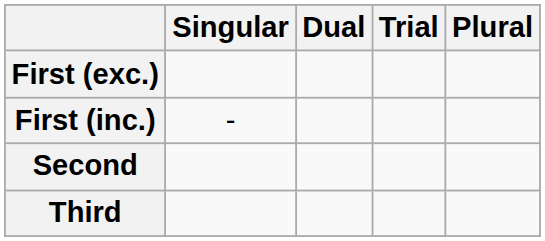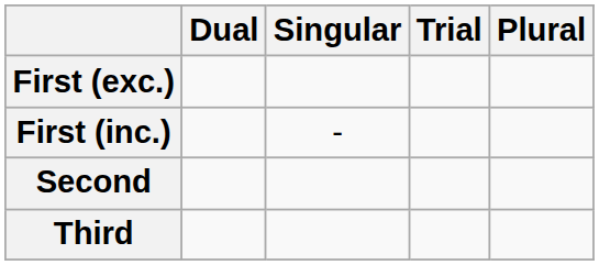 <table class="wikitable" style="text-align: center;">
 <tr>
 <th></th>
+<th>Dual</th>
 <th>Singular</th>
-<th>Dual</th>
 <th>Trial</th>
 <th>Plural</th>
 </tr>
 <tr>
 <th>First (exc.)</th>
 <td></td>
 <td></td>
 <td></td>
 <td></td>
 </tr>
 <tr>
 <th>First (inc.)</th>
+<td></td>
 <td>-</td>
-<td></td>
 <td></td>
 <td></td>
 </tr>
 <tr>
 <th>Second</th>
 <td></td>
 <td></td>
 <td></td>
 <td></td>
 </tr>
 <tr>
 <th>Third</th>
 <td></td>
 <td></td>
 <td></td>
 <td></td>
 </tr>
 </table>
